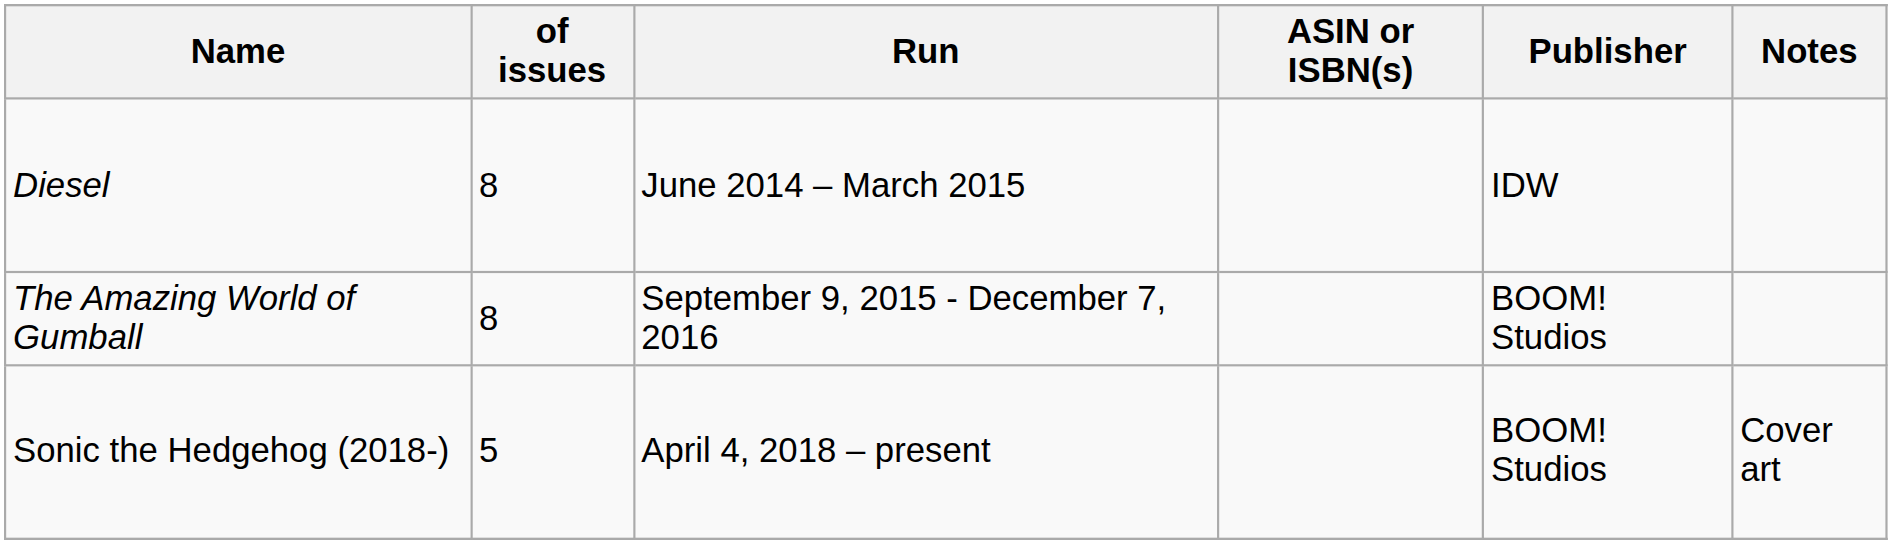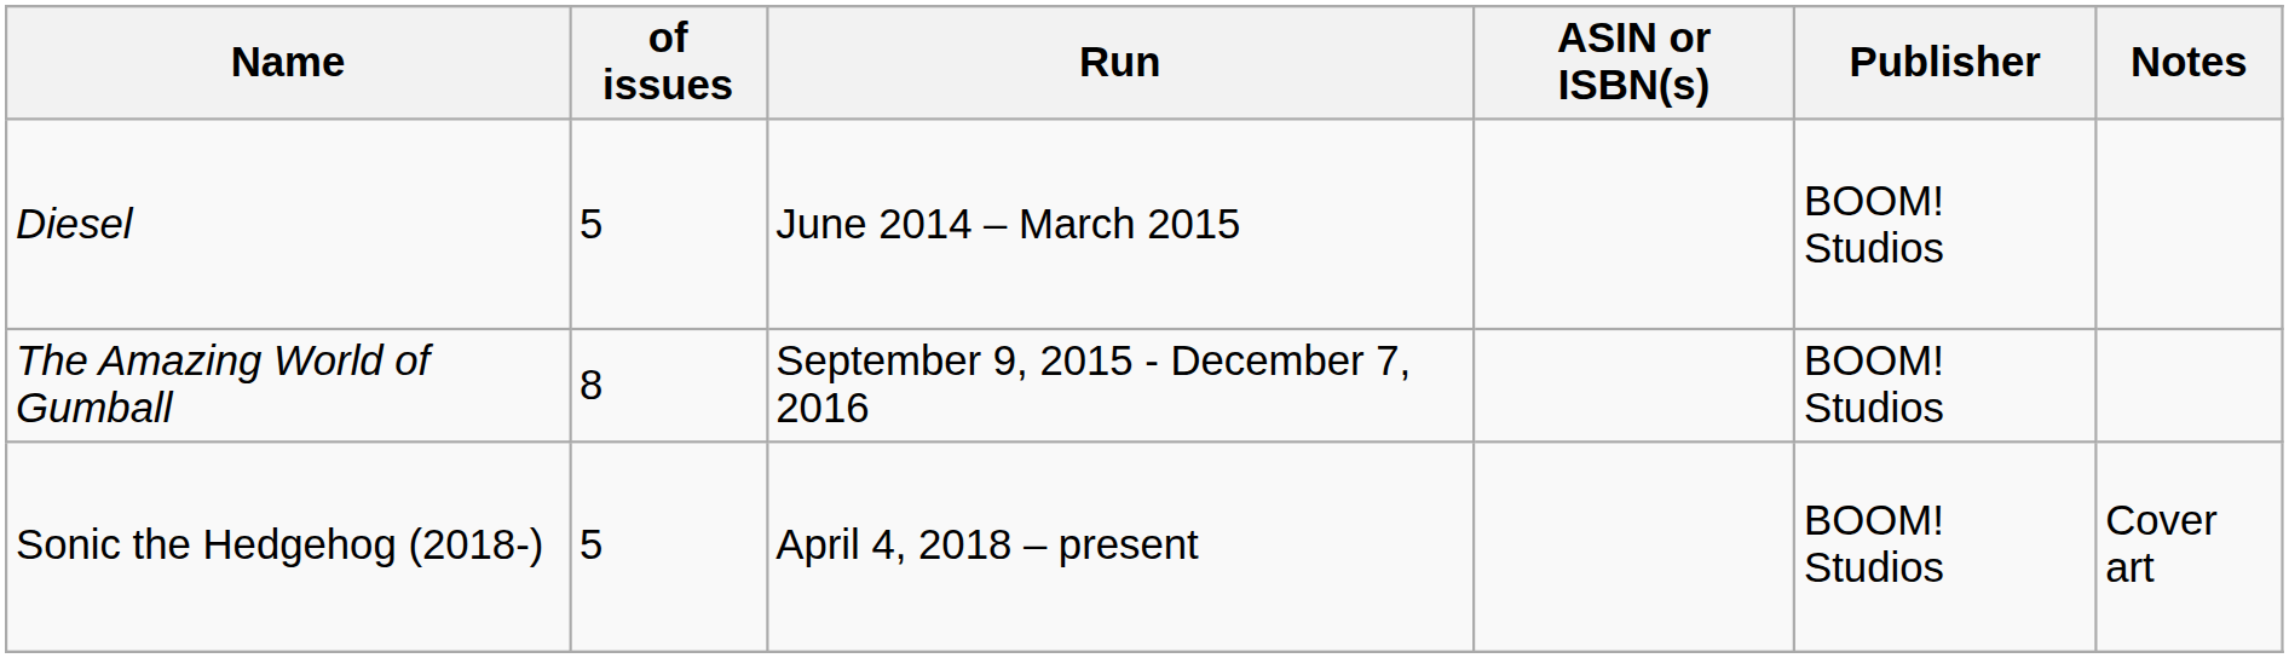 <table class="wikitable">
 <tr>
 </tr>
 <tr>
 <th>Name</th>
 <th> of issues</th>
 <th>Run</th>
 <th>ASIN or ISBN(s)</th>
 <th>Publisher</th>
 <th>Notes</th>
 </tr>
 <tr>
 <td><em>Diesel</em></td>
-<td>8</td>
+<td>5</td>
 <td>June 2014 – March 2015</td>
 <td><br> <br> <br> <br></td>
-<td>IDW</td>
+<td>BOOM! Studios</td>
 <td></td>
 </tr>
 <tr>
 <td><em>The Amazing World of Gumball</em></td>
 <td>8</td>
 <td>September 9, 2015 - December 7, 2016</td>
 <td></td>
 <td>BOOM! Studios</td>
 <td></td>
 </tr>
 <tr>
 <td>Sonic the Hedgehog (2018-)</td>
 <td>5</td>
 <td>April 4, 2018 – present</td>
 <td><br><br><br><br></td>
 <td>BOOM! Studios</td>
 <td>Cover art</td>
 </tr>
 <tr>
 </tr>
 </table>
